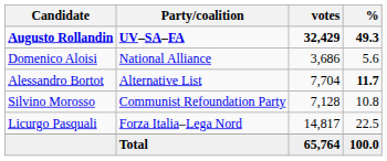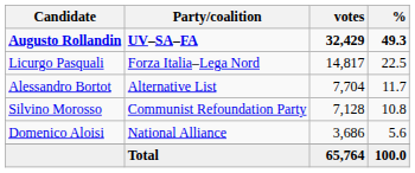 <table class="wikitable" style="font-size:95%">
 <tr bgcolor="EFEFEF">
 <th>Candidate</th>
 <th>Party/coalition</th>
 <th>      votes</th>
 <th>      %</th>
 </tr>
 <tr>
 <td><strong><a href='#'>Augusto Rollandin</a></strong></td>
 <td><strong><a href='#'>UV</a>–<a href='#'>SA</a>–<a href='#'>FA</a></strong></td>
 <td align=right><strong>32,429</strong></td>
 <td align=right><strong>49.3</strong></td>
 </tr>
 <tr>
-<td><a href='#'>Domenico Aloisi</a></td>
-<td><a href='#'>National Alliance</a></td>
-<td align=right>3,686</td>
-<td align=right>5.6</td>
+<td><a href='#'>Licurgo Pasquali</a></td>
+<td><a href='#'>Forza Italia</a>–<a href='#'>Lega Nord</a></td>
+<td align=right>14,817</td>
+<td align=right>22.5</td>
 </tr>
 <tr>
 <td><a href='#'>Alessandro Bortot</a></td>
 <td><a href='#'>Alternative List</a></td>
 <td align=right>7,704</td>
-<td align=right><strong>11.7</strong></td>
+<td align=right>11.7</td>
 </tr>
 <tr>
 <td><a href='#'>Silvino Morosso</a></td>
 <td><a href='#'>Communist Refoundation Party</a></td>
 <td align=right>7,128</td>
 <td align=right>10.8</td>
 </tr>
 <tr>
-<td><a href='#'>Licurgo Pasquali</a></td>
-<td><a href='#'>Forza Italia</a>–<a href='#'>Lega Nord</a></td>
-<td align=right>14,817</td>
-<td align=right>22.5</td>
+<td><a href='#'>Domenico Aloisi</a></td>
+<td><a href='#'>National Alliance</a></td>
+<td align=right>3,686</td>
+<td align=right>5.6</td>
 </tr>
 <tr>
 </tr>
 <tr bgcolor="EFEFEF">
 <td></td>
 <td><strong>Total</strong></td>
 <td align=right><strong>65,764</strong></td>
 <td align=right><strong>100.0</strong></td>
 </tr>
 </table>
